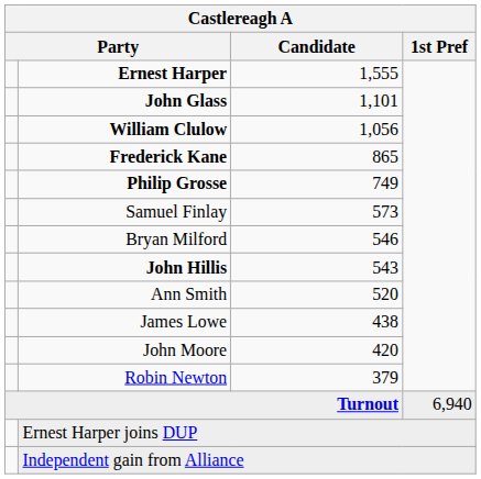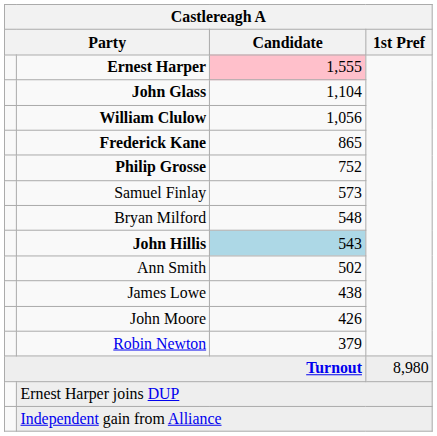 <table class="wikitable">
 <tr>
 <th colspan="4" align="center">Castlereagh A</th>
 </tr>
 <tr>
 <th colspan="2" align="center" width=200>Party</th>
 <th width=150>Candidate</th>
 <th width=60>1st Pref</th>
 </tr>
 <tr>
 <td></td>
 <td align="right"><strong>Ernest Harper</strong></td>
-<td align="right">1,555</td>
+<td align="right" style="background: pink;">1,555</td>
 </tr>
 <tr>
 <td></td>
 <td align="right"><strong>John Glass</strong></td>
-<td align="right">1,101</td>
+<td align="right">1,104</td>
 </tr>
 <tr>
 <td></td>
 <td align="right"><strong>William Clulow</strong></td>
 <td align="right">1,056</td>
 </tr>
 <tr>
 <td></td>
 <td align="right"><strong>Frederick Kane</strong></td>
 <td align="right">865</td>
 </tr>
 <tr>
 <td></td>
 <td align="right"><strong>Philip Grosse</strong></td>
-<td align="right">749</td>
+<td align="right">752</td>
 </tr>
 <tr>
 <td></td>
 <td align="right">Samuel Finlay</td>
 <td align="right">573</td>
 </tr>
 <tr>
 <td></td>
 <td align="right">Bryan Milford</td>
-<td align="right">546</td>
+<td align="right">548</td>
 </tr>
 <tr>
 <td></td>
 <td align="right"><strong>John Hillis</strong></td>
-<td align="right">543</td>
+<td align="right" style="background: lightblue;">543</td>
 </tr>
 <tr>
 <td></td>
 <td align="right">Ann Smith</td>
-<td align="right">520</td>
+<td align="right">502</td>
 </tr>
 <tr>
 <td></td>
 <td align="right">James Lowe</td>
 <td align="right">438</td>
 </tr>
 <tr>
 <td></td>
 <td align="right">John Moore</td>
-<td align="right">420</td>
+<td align="right">426</td>
 </tr>
 <tr>
 <td></td>
 <td align="right"><a href='#'>Robin Newton</a></td>
 <td align="right">379</td>
 </tr>
 <tr bgcolor="EEEEEE">
 <td colspan=3 align="right"><strong><a href='#'>Turnout</a></strong></td>
-<td align="right">6,940</td>
+<td align="right">8,980</td>
 </tr>
 <tr>
 <td bgcolor=></td>
 <td colspan=3 bgcolor="EEEEEE">Ernest Harper joins <a href='#'>DUP</a></td>
 </tr>
 <tr>
 <td bgcolor=></td>
 <td colspan=3 bgcolor="EEEEEE"><a href='#'>Independent</a> gain from <a href='#'>Alliance</a></td>
 </tr>
 </table>
